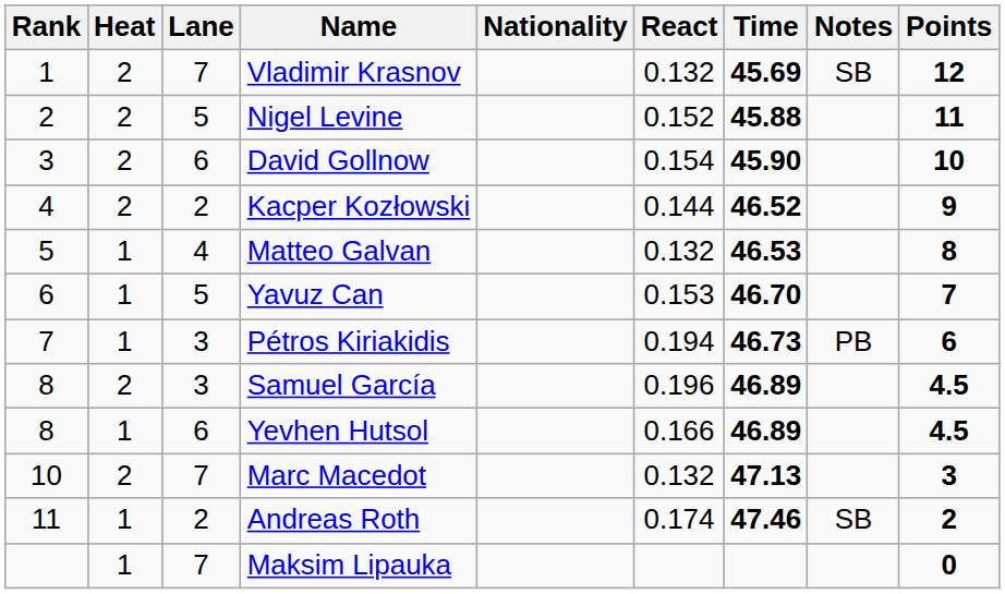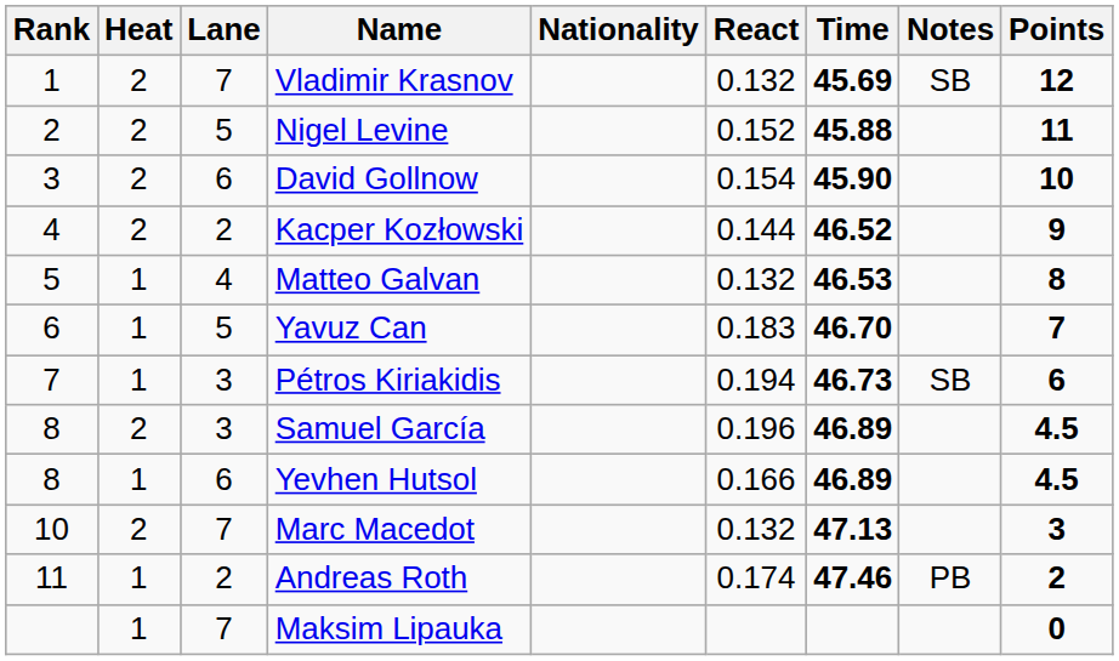 <table class="wikitable sortable" style="text-align:center">
 <tr>
 <th>Rank</th>
 <th>Heat</th>
 <th>Lane</th>
 <th>Name</th>
 <th>Nationality</th>
 <th>React</th>
 <th>Time</th>
 <th>Notes</th>
 <th>Points</th>
 </tr>
 <tr>
 <td>1</td>
 <td>2</td>
 <td>7</td>
 <td align=left><a href='#'>Vladimir Krasnov</a></td>
 <td align=left></td>
 <td>0.132</td>
 <td><strong>45.69</strong></td>
 <td>SB</td>
 <td><strong>12</strong></td>
 </tr>
 <tr>
 <td>2</td>
 <td>2</td>
 <td>5</td>
 <td align=left><a href='#'>Nigel Levine</a></td>
 <td align=left></td>
 <td>0.152</td>
 <td><strong>45.88</strong></td>
 <td></td>
 <td><strong>11</strong></td>
 </tr>
 <tr>
 <td>3</td>
 <td>2</td>
 <td>6</td>
 <td align=left><a href='#'>David Gollnow</a></td>
 <td align=left></td>
 <td>0.154</td>
 <td><strong>45.90</strong></td>
 <td></td>
 <td><strong>10</strong></td>
 </tr>
 <tr>
 <td>4</td>
 <td>2</td>
 <td>2</td>
 <td align=left><a href='#'>Kacper Kozłowski</a></td>
 <td align=left></td>
 <td>0.144</td>
 <td><strong>46.52</strong></td>
 <td></td>
 <td><strong>9</strong></td>
 </tr>
 <tr>
 <td>5</td>
 <td>1</td>
 <td>4</td>
 <td align=left><a href='#'>Matteo Galvan</a></td>
 <td align=left></td>
 <td>0.132</td>
 <td><strong>46.53</strong></td>
 <td></td>
 <td><strong>8</strong></td>
 </tr>
 <tr>
 <td>6</td>
 <td>1</td>
 <td>5</td>
 <td align=left><a href='#'>Yavuz Can</a></td>
 <td align=left></td>
-<td>0.153</td>
+<td>0.183</td>
 <td><strong>46.70</strong></td>
 <td></td>
 <td><strong>7</strong></td>
 </tr>
 <tr>
 <td>7</td>
 <td>1</td>
 <td>3</td>
 <td align=left><a href='#'>Pétros Kiriakidis</a></td>
 <td align=left></td>
 <td>0.194</td>
 <td><strong>46.73</strong></td>
-<td>PB</td>
+<td>SB</td>
 <td><strong>6</strong></td>
 </tr>
 <tr>
 <td>8</td>
 <td>2</td>
 <td>3</td>
 <td align=left><a href='#'>Samuel García</a></td>
 <td align=left></td>
 <td>0.196</td>
 <td><strong>46.89</strong></td>
 <td></td>
 <td><strong>4.5</strong></td>
 </tr>
 <tr>
 <td>8</td>
 <td>1</td>
 <td>6</td>
 <td align=left><a href='#'>Yevhen Hutsol</a></td>
 <td align=left></td>
 <td>0.166</td>
 <td><strong>46.89</strong></td>
 <td></td>
 <td><strong>4.5</strong></td>
 </tr>
 <tr>
 <td>10</td>
 <td>2</td>
 <td>7</td>
 <td align=left><a href='#'>Marc Macedot</a></td>
 <td align=left></td>
 <td>0.132</td>
 <td><strong>47.13</strong></td>
 <td></td>
 <td><strong>3</strong></td>
 </tr>
 <tr>
 <td>11</td>
 <td>1</td>
 <td>2</td>
 <td align=left><a href='#'>Andreas Roth</a></td>
 <td align=left></td>
 <td>0.174</td>
 <td><strong>47.46</strong></td>
-<td>SB</td>
+<td>PB</td>
 <td><strong>2</strong></td>
 </tr>
 <tr>
 <td></td>
 <td>1</td>
 <td>7</td>
 <td align=left><a href='#'>Maksim Lipauka</a></td>
 <td align=left></td>
 <td></td>
 <td><strong></strong></td>
 <td></td>
 <td><strong>0</strong></td>
 </tr>
 </table>
